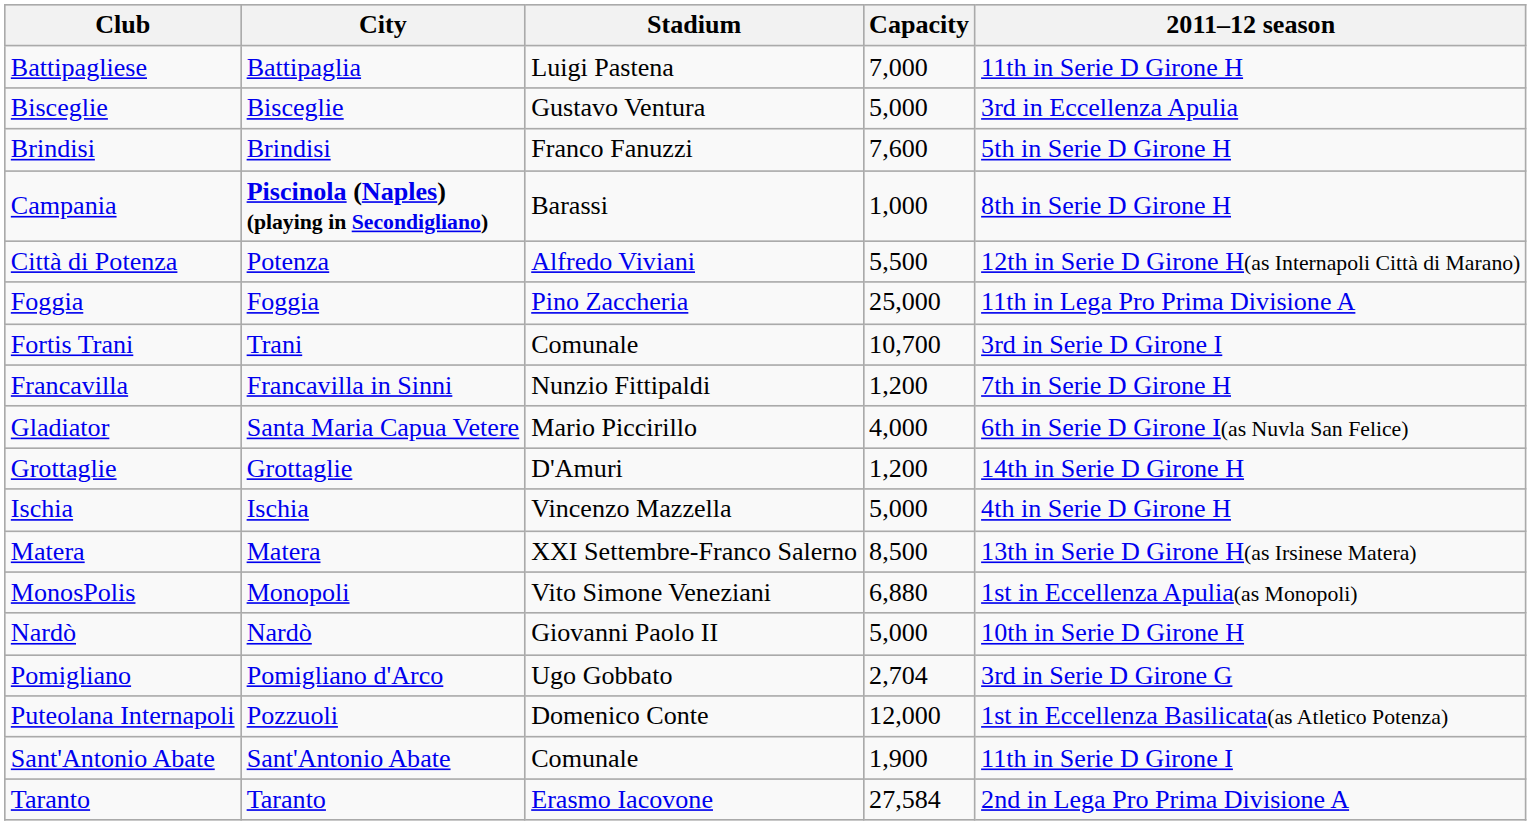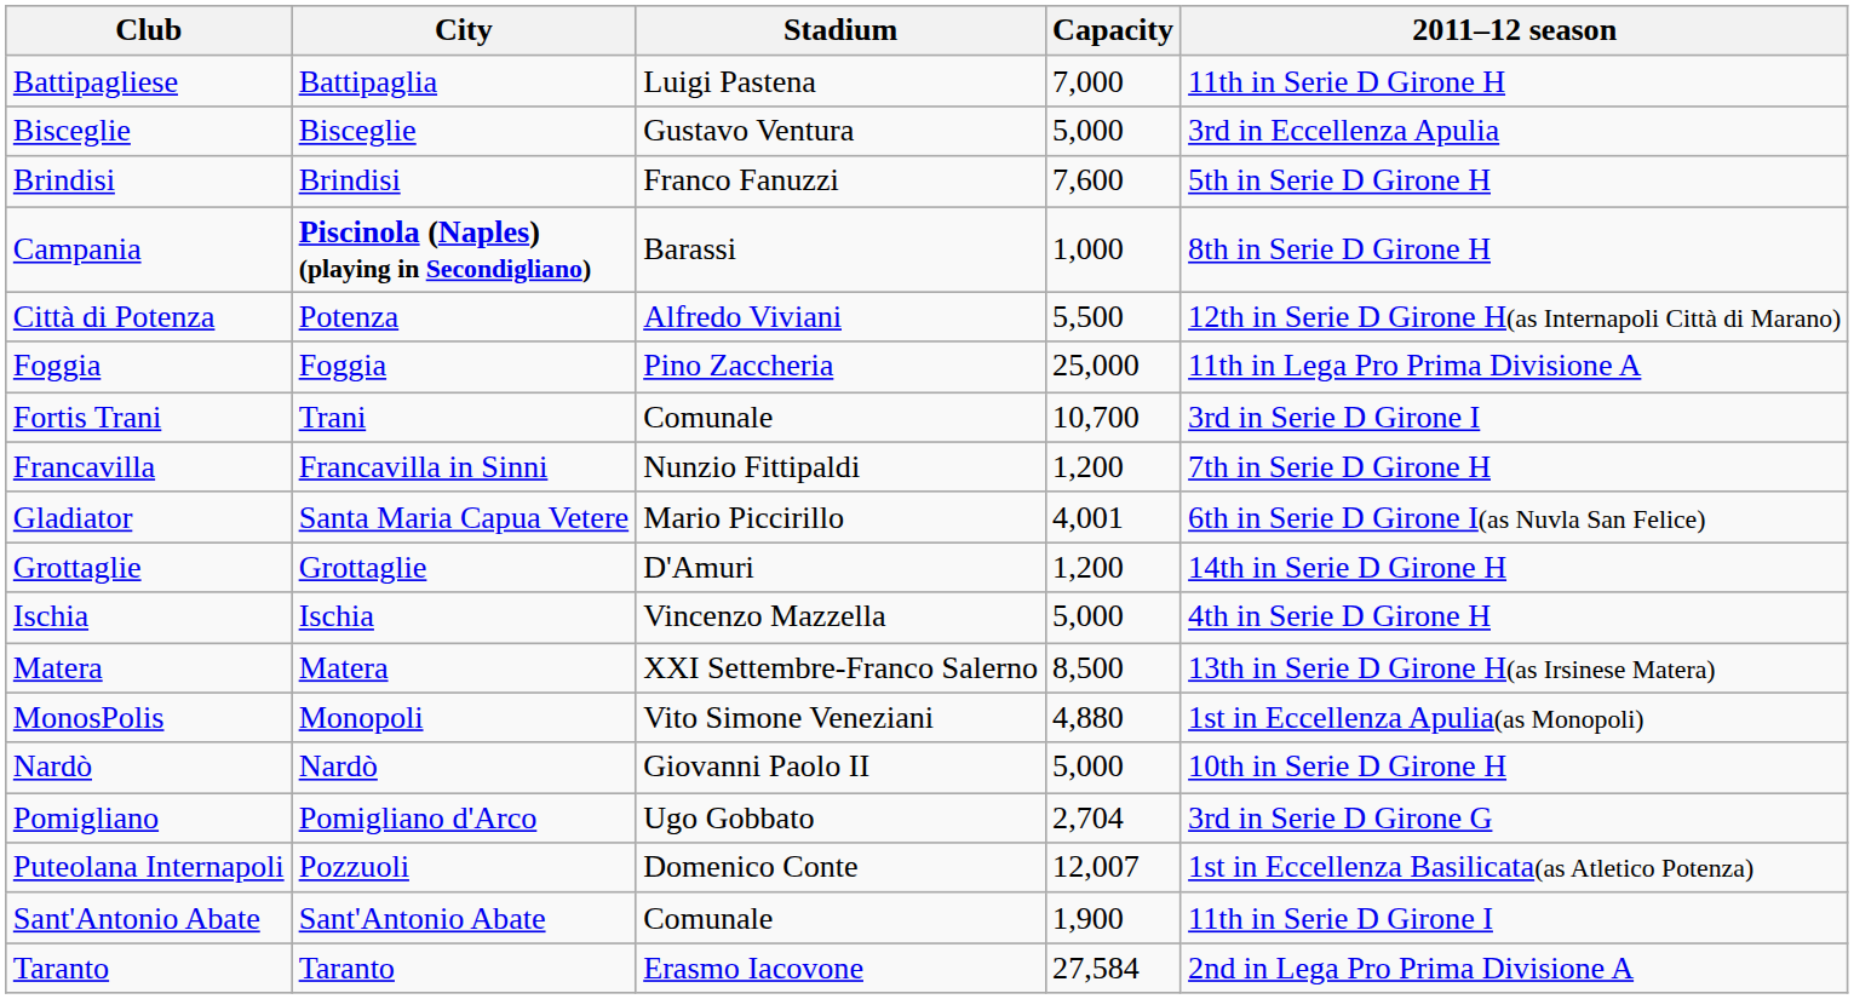 <table class="wikitable sortable">
 <tr>
 <th>Club</th>
 <th>City</th>
 <th>Stadium</th>
 <th>Capacity</th>
 <th>2011–12 season</th>
 </tr>
 <tr>
 <td><a href='#'>Battipagliese</a></td>
 <td><a href='#'>Battipaglia</a></td>
 <td>Luigi Pastena</td>
 <td>7,000</td>
 <td><a href='#'>11th in Serie D Girone H</a></td>
 </tr>
 <tr>
 <td><a href='#'>Bisceglie</a></td>
 <td><a href='#'>Bisceglie</a></td>
 <td>Gustavo Ventura</td>
 <td>5,000</td>
 <td><a href='#'>3rd in Eccellenza Apulia</a></td>
 </tr>
 <tr>
 <td><a href='#'>Brindisi</a></td>
 <td><a href='#'>Brindisi</a></td>
 <td>Franco Fanuzzi</td>
 <td>7,600</td>
 <td><a href='#'>5th in Serie D Girone H</a></td>
 </tr>
 <tr>
 <td><a href='#'>Campania</a></td>
 <td><strong><a href='#'>Piscinola</a> (<a href='#'>Naples</a>)<br><small>(playing in <a href='#'>Secondigliano</a>)</small></strong></td>
 <td>Barassi</td>
 <td>1,000</td>
 <td><a href='#'>8th in Serie D Girone H</a></td>
 </tr>
 <tr>
 <td><a href='#'>Città di Potenza</a></td>
 <td><a href='#'>Potenza</a></td>
 <td><a href='#'>Alfredo Viviani</a></td>
 <td>5,500</td>
 <td><a href='#'>12th in Serie D Girone H</a><small>(as Internapoli Città di Marano)</small></td>
 </tr>
 <tr>
 <td><a href='#'>Foggia</a></td>
 <td><a href='#'>Foggia</a></td>
 <td><a href='#'>Pino Zaccheria</a></td>
 <td>25,000</td>
 <td><a href='#'>11th in Lega Pro Prima Divisione A</a></td>
 </tr>
 <tr>
 <td><a href='#'>Fortis Trani</a></td>
 <td><a href='#'>Trani</a></td>
 <td>Comunale</td>
 <td>10,700</td>
 <td><a href='#'>3rd in Serie D Girone I</a></td>
 </tr>
 <tr>
 <td><a href='#'>Francavilla</a></td>
 <td><a href='#'>Francavilla in Sinni</a></td>
 <td>Nunzio Fittipaldi</td>
 <td>1,200</td>
 <td><a href='#'>7th in Serie D Girone H</a></td>
 </tr>
 <tr>
 <td><a href='#'>Gladiator</a></td>
 <td><a href='#'>Santa Maria Capua Vetere</a></td>
 <td>Mario Piccirillo</td>
-<td>4,000</td>
+<td>4,001</td>
 <td><a href='#'>6th in Serie D Girone I</a><small>(as Nuvla San Felice)</small></td>
 </tr>
 <tr>
 <td><a href='#'>Grottaglie</a></td>
 <td><a href='#'>Grottaglie</a></td>
 <td>D'Amuri</td>
 <td>1,200</td>
 <td><a href='#'>14th in Serie D Girone H</a></td>
 </tr>
 <tr>
 <td><a href='#'>Ischia</a></td>
 <td><a href='#'>Ischia</a></td>
 <td>Vincenzo Mazzella</td>
 <td>5,000</td>
 <td><a href='#'>4th in Serie D Girone H</a></td>
 </tr>
 <tr>
 <td><a href='#'>Matera</a></td>
 <td><a href='#'>Matera</a></td>
 <td>XXI Settembre-Franco Salerno</td>
 <td>8,500</td>
 <td><a href='#'>13th in Serie D Girone H</a><small>(as Irsinese Matera)</small></td>
 </tr>
 <tr>
 <td><a href='#'>MonosPolis</a></td>
 <td><a href='#'>Monopoli</a></td>
 <td>Vito Simone Veneziani</td>
-<td>6,880</td>
+<td>4,880</td>
 <td><a href='#'>1st in Eccellenza Apulia</a><small>(as Monopoli)</small></td>
 </tr>
 <tr>
 <td><a href='#'>Nardò</a></td>
 <td><a href='#'>Nardò</a></td>
 <td>Giovanni Paolo II</td>
 <td>5,000</td>
 <td><a href='#'>10th in Serie D Girone H</a></td>
 </tr>
 <tr>
 <td><a href='#'>Pomigliano</a></td>
 <td><a href='#'>Pomigliano d'Arco</a></td>
 <td>Ugo Gobbato</td>
 <td>2,704</td>
 <td><a href='#'>3rd in Serie D Girone G</a></td>
 </tr>
 <tr>
 <td><a href='#'>Puteolana Internapoli</a></td>
 <td><a href='#'>Pozzuoli</a></td>
 <td>Domenico Conte</td>
-<td>12,000</td>
+<td>12,007</td>
 <td><a href='#'>1st in Eccellenza Basilicata</a><small>(as Atletico Potenza)</small></td>
 </tr>
 <tr>
 <td><a href='#'>Sant'Antonio Abate</a></td>
 <td><a href='#'>Sant'Antonio Abate</a></td>
 <td>Comunale</td>
 <td>1,900</td>
 <td><a href='#'>11th in Serie D Girone I</a></td>
 </tr>
 <tr>
 <td><a href='#'>Taranto</a></td>
 <td><a href='#'>Taranto</a></td>
 <td><a href='#'>Erasmo Iacovone</a></td>
 <td>27,584</td>
 <td><a href='#'>2nd in Lega Pro Prima Divisione A</a></td>
 </tr>
 </table>
